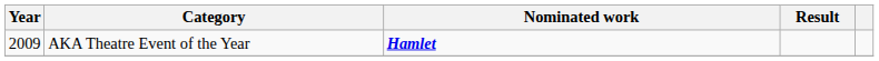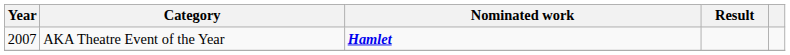 <table class=wikitable>
 <tr>
 <th scope="col" style="width:1em;">Year</th>
 <th scope="col" style="width:29em;">Category</th>
 <th scope="col" style="width:34em;">Nominated work</th>
 <th scope="col" style="width:5em;">Result</th>
 <th scope="col" style="width:1em;"></th>
 </tr>
 <tr>
-<td>2009</td>
+<td>2007</td>
 <td>AKA Theatre Event of the Year</td>
 <td><strong><em><a href='#'>Hamlet</a></em></strong></td>
 <td></td>
 <td></td>
 </tr>
 <tr>
 </tr>
 </table>
